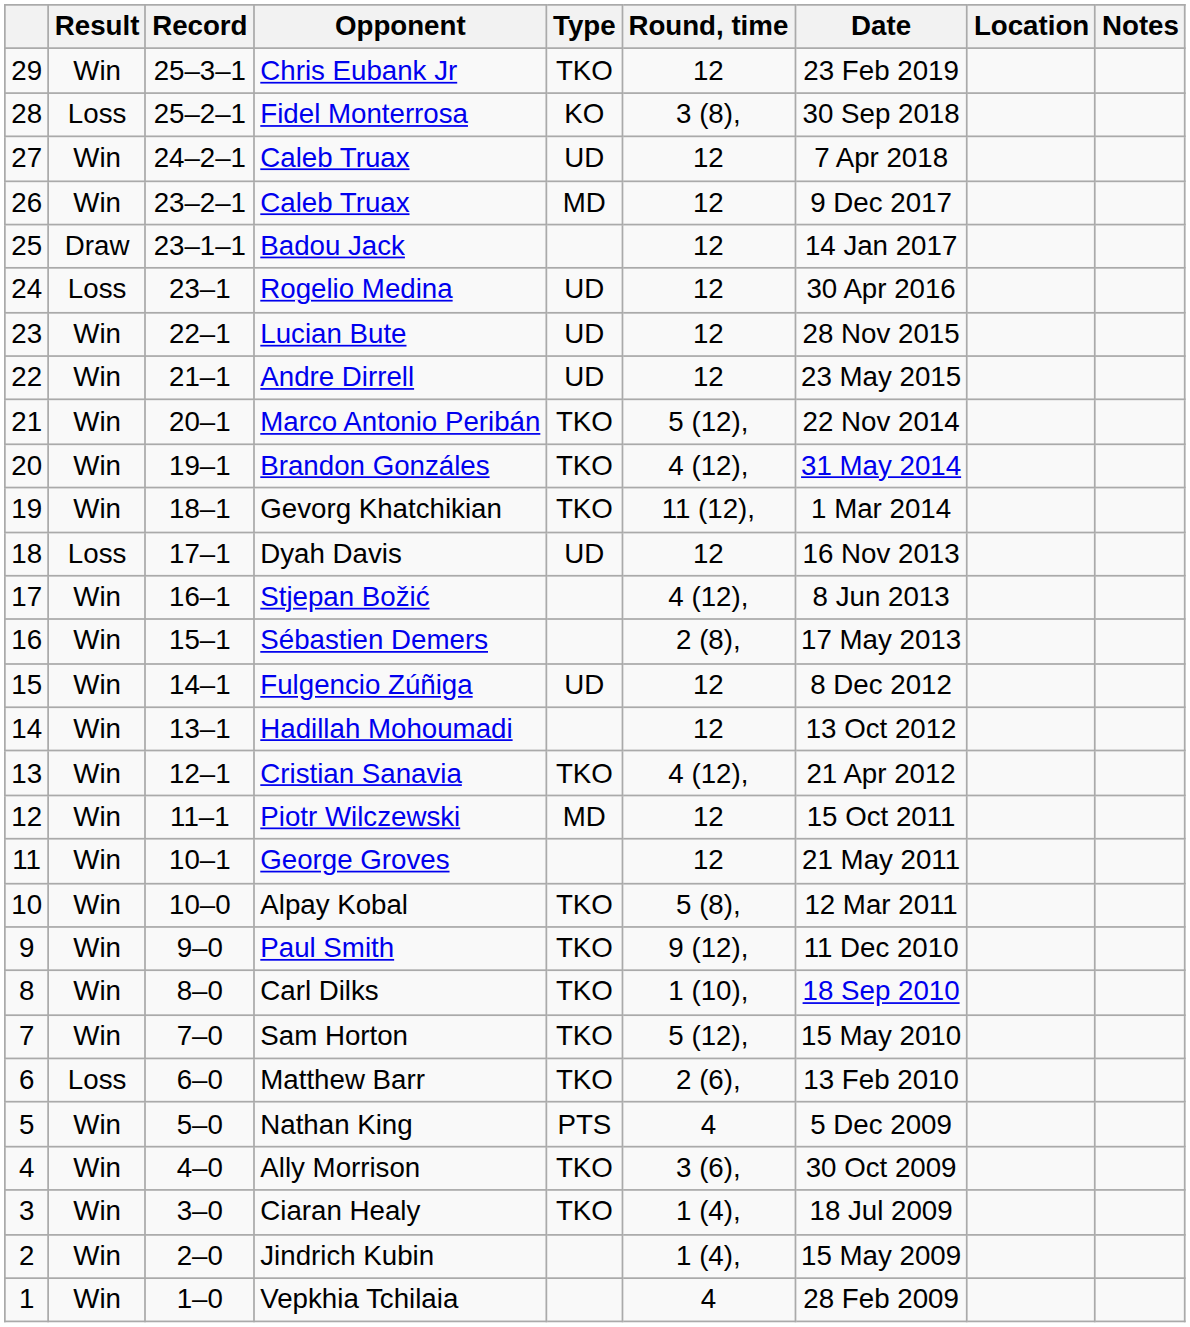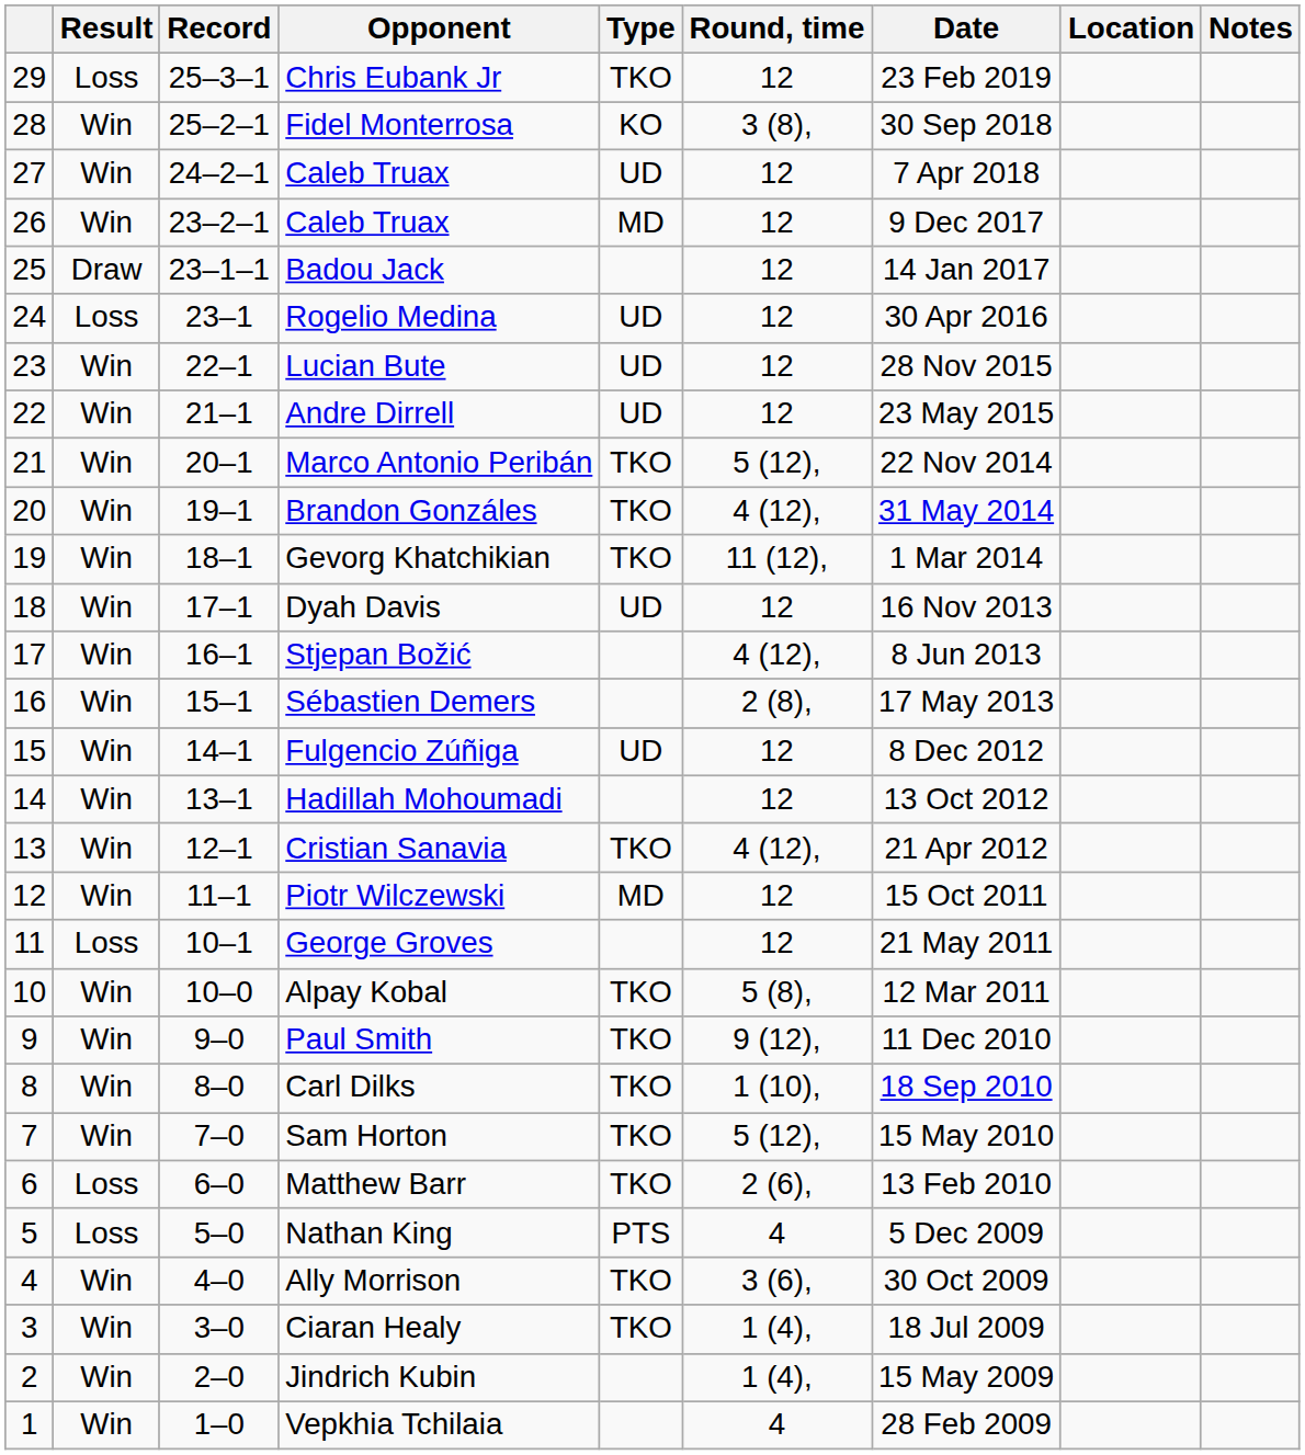 <table class="wikitable" style="text-align:center">
 <tr>
 <th></th>
 <th>Result</th>
 <th>Record</th>
 <th>Opponent</th>
 <th>Type</th>
 <th>Round, time</th>
 <th>Date</th>
 <th>Location</th>
 <th>Notes</th>
 </tr>
 <tr>
 <td>29</td>
-<td>Win</td>
+<td>Loss</td>
 <td>25–3–1</td>
 <td style="text-align:left;"><a href='#'>Chris Eubank Jr</a></td>
 <td>TKO</td>
 <td>12</td>
 <td>23 Feb 2019</td>
 <td style="text-align:left;"></td>
 <td style="text-align:left;"></td>
 </tr>
 <tr>
 <td>28</td>
-<td>Loss</td>
+<td>Win</td>
 <td>25–2–1</td>
 <td style="text-align:left;"><a href='#'>Fidel Monterrosa</a></td>
 <td>KO</td>
 <td>3 (8), </td>
 <td>30 Sep 2018</td>
 <td style="text-align:left;"></td>
 <td></td>
 </tr>
 <tr>
 <td>27</td>
 <td>Win</td>
 <td>24–2–1</td>
 <td style="text-align:left;"><a href='#'>Caleb Truax</a></td>
 <td>UD</td>
 <td>12</td>
 <td>7 Apr 2018</td>
 <td style="text-align:left;"></td>
 <td style="text-align:left;"></td>
 </tr>
 <tr>
 <td>26</td>
 <td>Win</td>
 <td>23–2–1</td>
 <td style="text-align:left;"><a href='#'>Caleb Truax</a></td>
 <td>MD</td>
 <td>12</td>
 <td>9 Dec 2017</td>
 <td style="text-align:left;"></td>
 <td style="text-align:left;"></td>
 </tr>
 <tr>
 <td>25</td>
 <td>Draw</td>
 <td>23–1–1</td>
 <td style="text-align:left;"><a href='#'>Badou Jack</a></td>
 <td></td>
 <td>12</td>
 <td>14 Jan 2017</td>
 <td style="text-align:left;"></td>
 <td style="text-align:left;"></td>
 </tr>
 <tr>
 <td>24</td>
 <td>Loss</td>
 <td>23–1</td>
 <td style="text-align:left;"><a href='#'>Rogelio Medina</a></td>
 <td>UD</td>
 <td>12</td>
 <td>30 Apr 2016</td>
 <td style="text-align:left;"></td>
 <td style="text-align:left;"></td>
 </tr>
 <tr>
 <td>23</td>
 <td>Win</td>
 <td>22–1</td>
 <td style="text-align:left;"><a href='#'>Lucian Bute</a></td>
 <td>UD</td>
 <td>12</td>
 <td>28 Nov 2015</td>
 <td style="text-align:left;"></td>
 <td style="text-align:left;"></td>
 </tr>
 <tr>
 <td>22</td>
 <td>Win</td>
 <td>21–1</td>
 <td style="text-align:left;"><a href='#'>Andre Dirrell</a></td>
 <td>UD</td>
 <td>12</td>
 <td>23 May 2015</td>
 <td style="text-align:left;"></td>
 <td style="text-align:left;"></td>
 </tr>
 <tr>
 <td>21</td>
 <td>Win</td>
 <td>20–1</td>
 <td style="text-align:left;"><a href='#'>Marco Antonio Peribán</a></td>
 <td>TKO</td>
 <td>5 (12), </td>
 <td>22 Nov 2014</td>
 <td style="text-align:left;"></td>
 <td></td>
 </tr>
 <tr>
 <td>20</td>
 <td>Win</td>
 <td>19–1</td>
 <td style="text-align:left;"><a href='#'>Brandon Gonzáles</a></td>
 <td>TKO</td>
 <td>4 (12), </td>
 <td><a href='#'>31 May 2014</a></td>
 <td style="text-align:left;"></td>
 <td></td>
 </tr>
 <tr>
 <td>19</td>
 <td>Win</td>
 <td>18–1</td>
 <td style="text-align:left;">Gevorg Khatchikian</td>
 <td>TKO</td>
 <td>11 (12), </td>
 <td>1 Mar 2014</td>
 <td style="text-align:left;"></td>
 <td style="text-align:left;"></td>
 </tr>
 <tr>
 <td>18</td>
-<td>Loss</td>
+<td>Win</td>
 <td>17–1</td>
 <td style="text-align:left;">Dyah Davis</td>
 <td>UD</td>
 <td>12</td>
 <td>16 Nov 2013</td>
 <td style="text-align:left;"></td>
 <td style="text-align:left;"></td>
 </tr>
 <tr>
 <td>17</td>
 <td>Win</td>
 <td>16–1</td>
 <td style="text-align:left;"><a href='#'>Stjepan Božić</a></td>
 <td></td>
 <td>4 (12), </td>
 <td>8 Jun 2013</td>
 <td style="text-align:left;"></td>
 <td style="text-align:left;"></td>
 </tr>
 <tr>
 <td>16</td>
 <td>Win</td>
 <td>15–1</td>
 <td style="text-align:left;"><a href='#'>Sébastien Demers</a></td>
 <td></td>
 <td>2 (8), </td>
 <td>17 May 2013</td>
 <td style="text-align:left;"></td>
 <td></td>
 </tr>
 <tr>
 <td>15</td>
 <td>Win</td>
 <td>14–1</td>
 <td style="text-align:left;"><a href='#'>Fulgencio Zúñiga</a></td>
 <td>UD</td>
 <td>12</td>
 <td>8 Dec 2012</td>
 <td style="text-align:left;"></td>
 <td style="text-align:left;"></td>
 </tr>
 <tr>
 <td>14</td>
 <td>Win</td>
 <td>13–1</td>
 <td style="text-align:left;"><a href='#'>Hadillah Mohoumadi</a></td>
 <td></td>
 <td>12</td>
 <td>13 Oct 2012</td>
 <td style="text-align:left;"></td>
 <td style="text-align:left;"></td>
 </tr>
 <tr>
 <td>13</td>
 <td>Win</td>
 <td>12–1</td>
 <td style="text-align:left;"><a href='#'>Cristian Sanavia</a></td>
 <td>TKO</td>
 <td>4 (12), </td>
 <td>21 Apr 2012</td>
 <td style="text-align:left;"></td>
 <td style="text-align:left;"></td>
 </tr>
 <tr>
 <td>12</td>
 <td>Win</td>
 <td>11–1</td>
 <td style="text-align:left;"><a href='#'>Piotr Wilczewski</a></td>
 <td>MD</td>
 <td>12</td>
 <td>15 Oct 2011</td>
 <td style="text-align:left;"></td>
 <td style="text-align:left;"></td>
 </tr>
 <tr>
 <td>11</td>
-<td>Win</td>
+<td>Loss</td>
 <td>10–1</td>
 <td style="text-align:left;"><a href='#'>George Groves</a></td>
 <td></td>
 <td>12</td>
 <td>21 May 2011</td>
 <td style="text-align:left;"></td>
 <td style="text-align:left;"></td>
 </tr>
 <tr>
 <td>10</td>
 <td>Win</td>
 <td>10–0</td>
 <td style="text-align:left;">Alpay Kobal</td>
 <td>TKO</td>
 <td>5 (8), </td>
 <td>12 Mar 2011</td>
 <td style="text-align:left;"></td>
 <td></td>
 </tr>
 <tr>
 <td>9</td>
 <td>Win</td>
 <td>9–0</td>
 <td style="text-align:left;"><a href='#'>Paul Smith</a></td>
 <td>TKO</td>
 <td>9 (12), </td>
 <td>11 Dec 2010</td>
 <td style="text-align:left;"></td>
 <td style="text-align:left;"></td>
 </tr>
 <tr>
 <td>8</td>
 <td>Win</td>
 <td>8–0</td>
 <td style="text-align:left;">Carl Dilks</td>
 <td>TKO</td>
 <td>1 (10), </td>
 <td><a href='#'>18 Sep 2010</a></td>
 <td style="text-align:left;"></td>
 <td style="text-align:left;"></td>
 </tr>
 <tr>
 <td>7</td>
 <td>Win</td>
 <td>7–0</td>
 <td style="text-align:left;">Sam Horton</td>
 <td>TKO</td>
 <td>5 (12), </td>
 <td>15 May 2010</td>
 <td style="text-align:left;"></td>
 <td style="text-align:left;"></td>
 </tr>
 <tr>
 <td>6</td>
 <td>Loss</td>
 <td>6–0</td>
 <td style="text-align:left;">Matthew Barr</td>
 <td>TKO</td>
 <td>2 (6), </td>
 <td>13 Feb 2010</td>
 <td style="text-align:left;"></td>
 <td></td>
 </tr>
 <tr>
 <td>5</td>
-<td>Win</td>
+<td>Loss</td>
 <td>5–0</td>
 <td style="text-align:left;">Nathan King</td>
 <td>PTS</td>
 <td>4</td>
 <td>5 Dec 2009</td>
 <td style="text-align:left;"></td>
 <td></td>
 </tr>
 <tr>
 <td>4</td>
 <td>Win</td>
 <td>4–0</td>
 <td style="text-align:left;">Ally Morrison</td>
 <td>TKO</td>
 <td>3 (6), </td>
 <td>30 Oct 2009</td>
 <td style="text-align:left;"></td>
 <td></td>
 </tr>
 <tr>
 <td>3</td>
 <td>Win</td>
 <td>3–0</td>
 <td style="text-align:left;">Ciaran Healy</td>
 <td>TKO</td>
 <td>1 (4), </td>
 <td>18 Jul 2009</td>
 <td style="text-align:left;"></td>
 <td></td>
 </tr>
 <tr>
 <td>2</td>
 <td>Win</td>
 <td>2–0</td>
 <td style="text-align:left;">Jindrich Kubin</td>
 <td></td>
 <td>1 (4), </td>
 <td>15 May 2009</td>
 <td style="text-align:left;"></td>
 <td></td>
 </tr>
 <tr>
 <td>1</td>
 <td>Win</td>
 <td>1–0</td>
 <td style="text-align:left;">Vepkhia Tchilaia</td>
 <td></td>
 <td>4</td>
 <td>28 Feb 2009</td>
 <td style="text-align:left;"></td>
 <td></td>
 </tr>
 </table>
